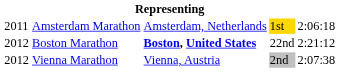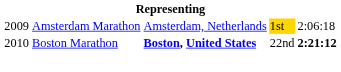 <table>
 <tr>
 <th colspan="5">Representing </th>
 </tr>
 <tr>
-<td>2011</td>
+<td>2009</td>
 <td><a href='#'>Amsterdam Marathon</a></td>
 <td><a href='#'>Amsterdam, Netherlands</a></td>
 <td bgcolor="gold">1st</td>
 <td>2:06:18</td>
 </tr>
 <tr>
-<td>2012</td>
+<td>2010</td>
 <td><a href='#'>Boston Marathon</a></td>
 <td><strong><a href='#'>Boston</a>, <a href='#'>United States</a></strong></td>
 <td>22nd</td>
-<td>2:21:12</td>
-</tr>
-<tr>
-<td>2012</td>
-<td><a href='#'>Vienna Marathon</a></td>
-<td><a href='#'>Vienna, Austria</a></td>
-<td bgcolor="silver">2nd</td>
-<td>2:07:38</td>
+<td><strong>2:21:12</strong></td>
 </tr>
 </table>
